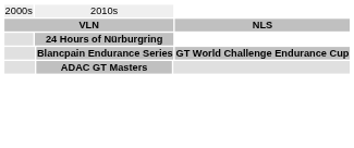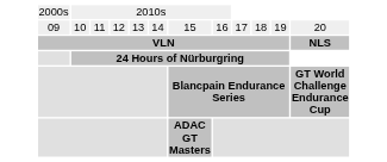 <table style="margin: 0.5em auto; clear: both; font-size:85%;" class="toccolours">
 <tr style="text-align:center; background:#efefef;">
 <td>2000s</td>
 <td colspan="7">2010s</td>
+</tr>
+<tr style="text-align:center; background:#efefef;">
+<td width=20>09</td>
+<td width=20>10</td>
+<td width=20>11</td>
+<td width=20>12</td>
+<td width=20>13</td>
+<td width=20>14</td>
+<td width=20>15</td>
+<td width=20>16</td>
+<td width=20>17</td>
+<td width=20>18</td>
+<td width=20>19</td>
+<td width=20>20</td>
 </tr>
 <tr align=center>
 <td colspan="11" style="background:silver;"><strong>VLN</strong></td>
 <td colspan="1" style="background:silver;"><strong>NLS</strong></td>
 </tr>
 <tr align=center>
 <td style="background:#E0E0E0;"></td>
 <td colspan="10" style="background:silver;"><strong>24 Hours of Nürburgring</strong></td>
 </tr>
 <tr align=center>
 <td colspan= 6 style="background:#E0E0E0;"></td>
 <td colspan="5" style="background:silver;"><strong>Blancpain Endurance Series</strong></td>
 <td colspan="1" style="background:silver;"><strong>GT World Challenge Endurance Cup</strong></td>
 </tr>
 <tr align=center>
 <td colspan= 6 style="background:#E0E0E0;"></td>
 <td style="background:silver;"><strong>ADAC GT Masters</strong></td>
 <td colspan= 5 style="background:#E0E0E0;"></td>
 </tr>
 </table>
